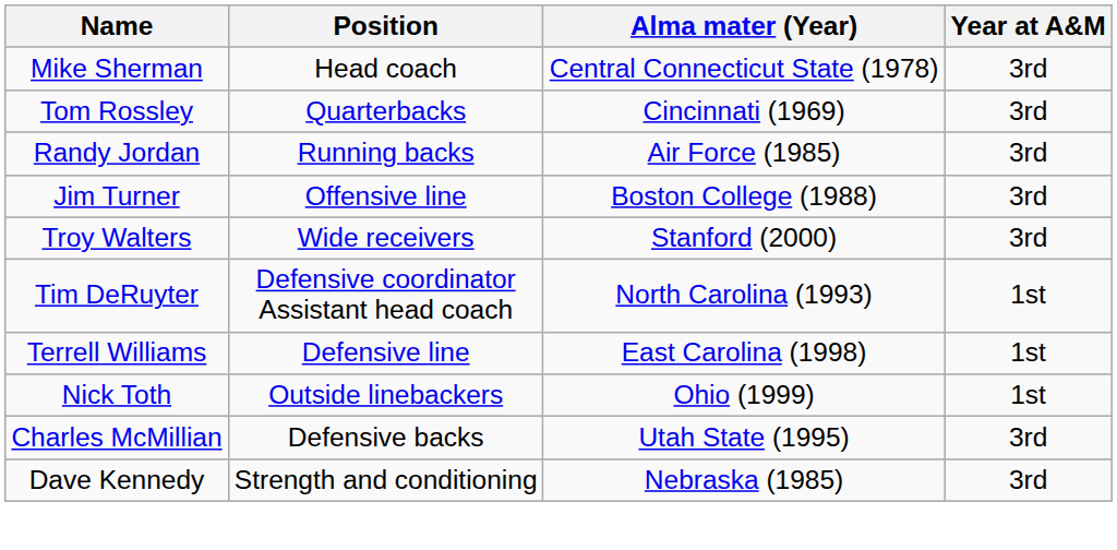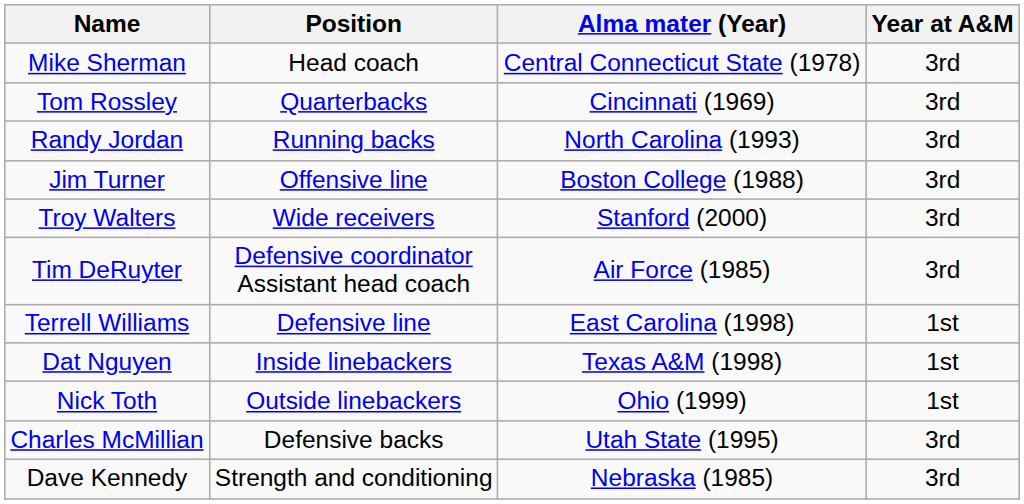 <table class="wikitable">
 <tr>
 <th>Name</th>
 <th>Position</th>
 <th><a href='#'>Alma mater</a> (Year)</th>
 <th>Year at A&M</th>
 </tr>
 <tr align="center">
 <td><a href='#'>Mike Sherman</a></td>
 <td>Head coach</td>
 <td><a href='#'>Central Connecticut State</a> (1978)</td>
 <td>3rd</td>
 </tr>
 <tr align="center">
 <td><a href='#'>Tom Rossley</a></td>
 <td><a href='#'>Quarterbacks</a></td>
 <td><a href='#'>Cincinnati</a> (1969)</td>
 <td>3rd</td>
 </tr>
 <tr align="center">
 <td><a href='#'>Randy Jordan</a></td>
 <td><a href='#'>Running backs</a></td>
-<td><a href='#'>Air Force</a> (1985)</td>
+<td><a href='#'>North Carolina</a> (1993)</td>
 <td>3rd</td>
 </tr>
 <tr align="center">
 <td><a href='#'>Jim Turner</a></td>
 <td><a href='#'>Offensive line</a></td>
 <td><a href='#'>Boston College</a> (1988)</td>
 <td>3rd</td>
 </tr>
 <tr align="center">
 <td><a href='#'>Troy Walters</a></td>
 <td><a href='#'>Wide receivers</a></td>
 <td><a href='#'>Stanford</a> (2000)</td>
 <td>3rd</td>
 </tr>
 <tr align="center">
 <td><a href='#'>Tim DeRuyter</a></td>
 <td><a href='#'>Defensive coordinator</a><br>Assistant head coach</td>
-<td><a href='#'>North Carolina</a> (1993)</td>
-<td>1st</td>
+<td><a href='#'>Air Force</a> (1985)</td>
+<td>3rd</td>
 </tr>
 <tr align="center">
 <td><a href='#'>Terrell Williams</a></td>
 <td><a href='#'>Defensive line</a></td>
 <td><a href='#'>East Carolina</a> (1998)</td>
+<td>1st</td>
+</tr>
+<tr align="center">
+<td><a href='#'>Dat Nguyen</a></td>
+<td><a href='#'>Inside linebackers</a></td>
+<td><a href='#'>Texas A&M</a> (1998)</td>
 <td>1st</td>
 </tr>
 <tr align="center">
 <td><a href='#'>Nick Toth</a></td>
 <td><a href='#'>Outside linebackers</a></td>
 <td><a href='#'>Ohio</a> (1999)</td>
 <td>1st</td>
 </tr>
 <tr align="center">
 <td><a href='#'>Charles McMillian</a></td>
 <td>Defensive backs</td>
 <td><a href='#'>Utah State</a> (1995)</td>
 <td>3rd</td>
 </tr>
 <tr align="center">
 <td>Dave Kennedy</td>
 <td>Strength and conditioning</td>
 <td><a href='#'>Nebraska</a> (1985)</td>
 <td>3rd</td>
 </tr>
 </table>
